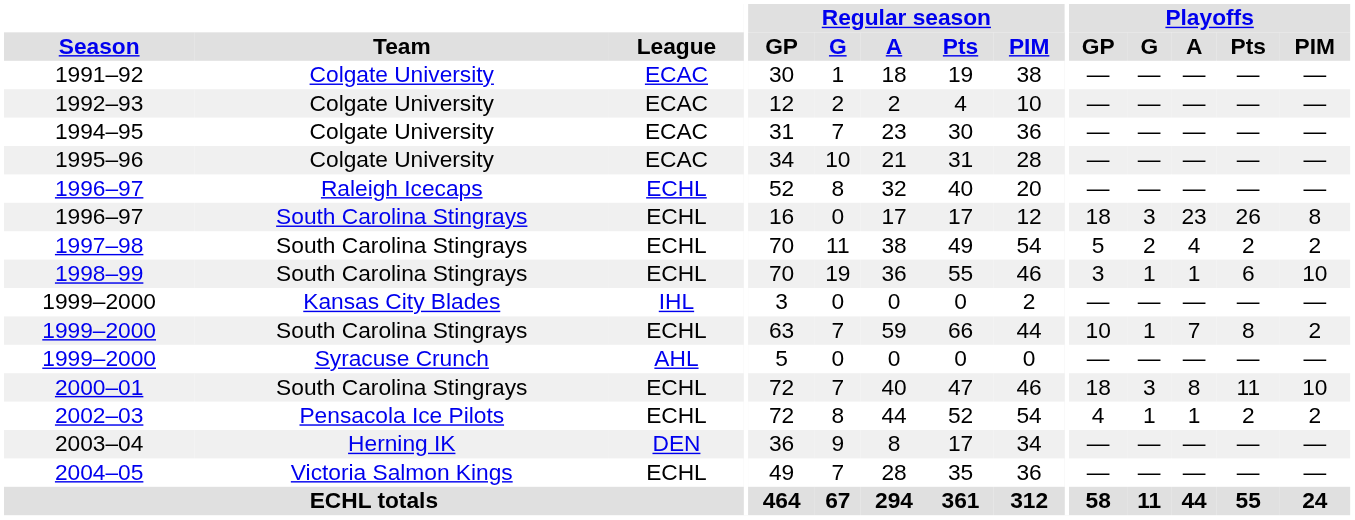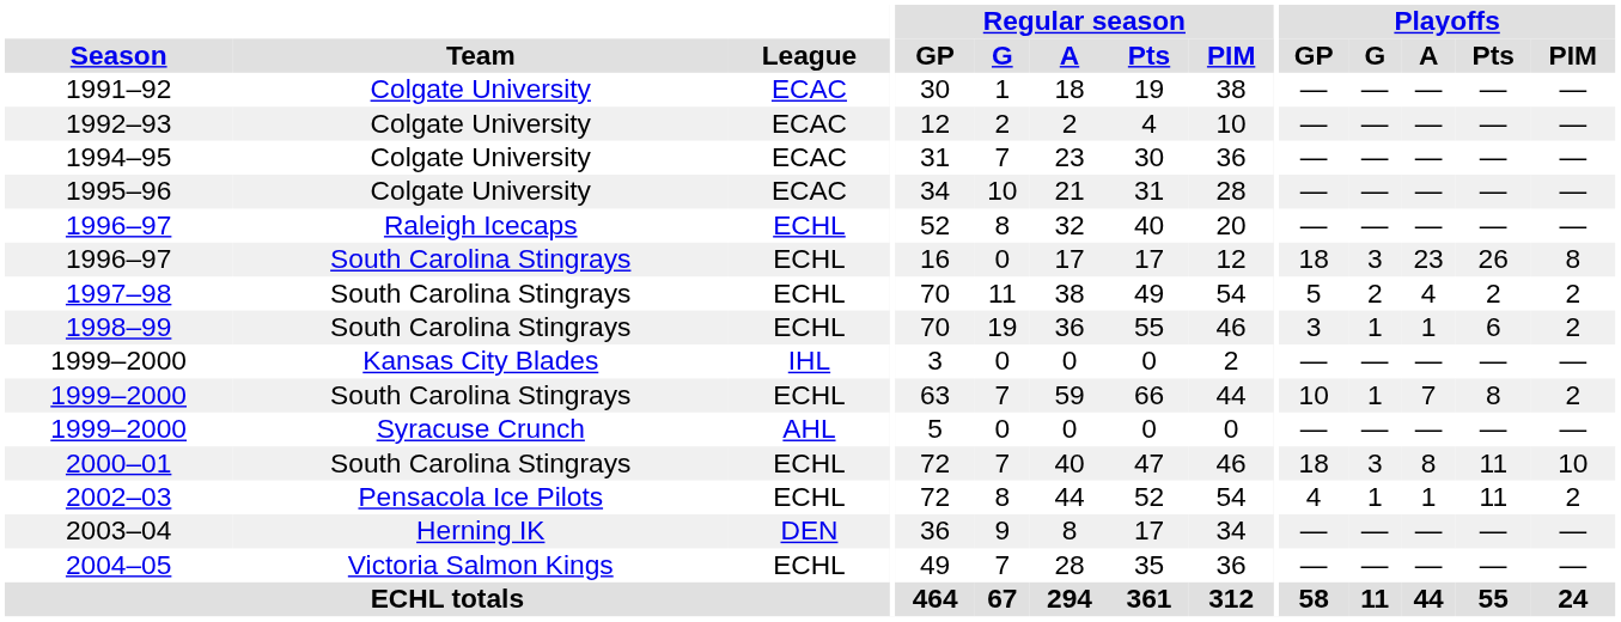 <table border="0" cellpadding="1" cellspacing="0" style="text-align:center; width:75%">
 <tr bgcolor="#e0e0e0">
 <th colspan="3" bgcolor="#ffffff"></th>
 <th rowspan="99" bgcolor="#ffffff"></th>
 <th colspan="5"><a href='#'>Regular season</a></th>
 <th rowspan="99" bgcolor="#ffffff"></th>
 <th colspan="5"><a href='#'>Playoffs</a></th>
 </tr>
 <tr bgcolor="#e0e0e0">
 <th><a href='#'>Season</a></th>
 <th>Team</th>
 <th>League</th>
 <th>GP</th>
 <th><a href='#'>G</a></th>
 <th><a href='#'>A</a></th>
 <th><a href='#'>Pts</a></th>
 <th><a href='#'>PIM</a></th>
 <th>GP</th>
 <th>G</th>
 <th>A</th>
 <th>Pts</th>
 <th>PIM</th>
 </tr>
 <tr ALIGN="center">
 <td>1991–92</td>
 <td><a href='#'>Colgate University</a></td>
 <td><a href='#'>ECAC</a></td>
 <td>30</td>
 <td>1</td>
 <td>18</td>
 <td>19</td>
 <td>38</td>
 <td>—</td>
 <td>—</td>
 <td>—</td>
 <td>—</td>
 <td>—</td>
 </tr>
 <tr ALIGN="center" bgcolor="#f0f0f0">
 <td>1992–93</td>
 <td>Colgate University</td>
 <td>ECAC</td>
 <td>12</td>
 <td>2</td>
 <td>2</td>
 <td>4</td>
 <td>10</td>
 <td>—</td>
 <td>—</td>
 <td>—</td>
 <td>—</td>
 <td>—</td>
 </tr>
 <tr ALIGN="center">
 <td>1994–95</td>
 <td>Colgate University</td>
 <td>ECAC</td>
 <td>31</td>
 <td>7</td>
 <td>23</td>
 <td>30</td>
 <td>36</td>
 <td>—</td>
 <td>—</td>
 <td>—</td>
 <td>—</td>
 <td>—</td>
 </tr>
 <tr ALIGN="center" bgcolor="#f0f0f0">
 <td>1995–96</td>
 <td>Colgate University</td>
 <td>ECAC</td>
 <td>34</td>
 <td>10</td>
 <td>21</td>
 <td>31</td>
 <td>28</td>
 <td>—</td>
 <td>—</td>
 <td>—</td>
 <td>—</td>
 <td>—</td>
 </tr>
 <tr ALIGN="center">
 <td><a href='#'>1996–97</a></td>
 <td><a href='#'>Raleigh Icecaps</a></td>
 <td><a href='#'>ECHL</a></td>
 <td>52</td>
 <td>8</td>
 <td>32</td>
 <td>40</td>
 <td>20</td>
 <td>—</td>
 <td>—</td>
 <td>—</td>
 <td>—</td>
 <td>—</td>
 </tr>
 <tr ALIGN="center" bgcolor="#f0f0f0">
 <td>1996–97</td>
 <td><a href='#'>South Carolina Stingrays</a></td>
 <td>ECHL</td>
 <td>16</td>
 <td>0</td>
 <td>17</td>
 <td>17</td>
 <td>12</td>
 <td>18</td>
 <td>3</td>
 <td>23</td>
 <td>26</td>
 <td>8</td>
 </tr>
 <tr ALIGN="center">
 <td><a href='#'>1997–98</a></td>
 <td>South Carolina Stingrays</td>
 <td>ECHL</td>
 <td>70</td>
 <td>11</td>
 <td>38</td>
 <td>49</td>
 <td>54</td>
 <td>5</td>
 <td>2</td>
 <td>4</td>
 <td>2</td>
 <td>2</td>
 </tr>
 <tr ALIGN="center" bgcolor="#f0f0f0">
 <td><a href='#'>1998–99</a></td>
 <td>South Carolina Stingrays</td>
 <td>ECHL</td>
 <td>70</td>
 <td>19</td>
 <td>36</td>
 <td>55</td>
 <td>46</td>
 <td>3</td>
 <td>1</td>
 <td>1</td>
 <td>6</td>
-<td>10</td>
+<td>2</td>
 </tr>
 <tr ALIGN="center">
 <td>1999–2000</td>
 <td><a href='#'>Kansas City Blades</a></td>
 <td><a href='#'>IHL</a></td>
 <td>3</td>
 <td>0</td>
 <td>0</td>
 <td>0</td>
 <td>2</td>
 <td>—</td>
 <td>—</td>
 <td>—</td>
 <td>—</td>
 <td>—</td>
 </tr>
 <tr ALIGN="center" bgcolor="#f0f0f0">
 <td><a href='#'>1999–2000</a></td>
 <td>South Carolina Stingrays</td>
 <td>ECHL</td>
 <td>63</td>
 <td>7</td>
 <td>59</td>
 <td>66</td>
 <td>44</td>
 <td>10</td>
 <td>1</td>
 <td>7</td>
 <td>8</td>
 <td>2</td>
 </tr>
 <tr ALIGN="center">
 <td><a href='#'>1999–2000</a></td>
 <td><a href='#'>Syracuse Crunch</a></td>
 <td><a href='#'>AHL</a></td>
 <td>5</td>
 <td>0</td>
 <td>0</td>
 <td>0</td>
 <td>0</td>
 <td>—</td>
 <td>—</td>
 <td>—</td>
 <td>—</td>
 <td>—</td>
 </tr>
 <tr ALIGN="center" bgcolor="#f0f0f0">
 <td><a href='#'>2000–01</a></td>
 <td>South Carolina Stingrays</td>
 <td>ECHL</td>
 <td>72</td>
 <td>7</td>
 <td>40</td>
 <td>47</td>
 <td>46</td>
 <td>18</td>
 <td>3</td>
 <td>8</td>
 <td>11</td>
 <td>10</td>
 </tr>
 <tr ALIGN="center">
 <td><a href='#'>2002–03</a></td>
 <td><a href='#'>Pensacola Ice Pilots</a></td>
 <td>ECHL</td>
 <td>72</td>
 <td>8</td>
 <td>44</td>
 <td>52</td>
 <td>54</td>
 <td>4</td>
 <td>1</td>
 <td>1</td>
-<td>2</td>
+<td>11</td>
 <td>2</td>
 </tr>
 <tr ALIGN="center" bgcolor="#f0f0f0">
 <td>2003–04</td>
 <td><a href='#'>Herning IK</a></td>
 <td><a href='#'>DEN</a></td>
 <td>36</td>
 <td>9</td>
 <td>8</td>
 <td>17</td>
 <td>34</td>
 <td>—</td>
 <td>—</td>
 <td>—</td>
 <td>—</td>
 <td>—</td>
 </tr>
 <tr ALIGN="center">
 <td><a href='#'>2004–05</a></td>
 <td><a href='#'>Victoria Salmon Kings</a></td>
 <td>ECHL</td>
 <td>49</td>
 <td>7</td>
 <td>28</td>
 <td>35</td>
 <td>36</td>
 <td>—</td>
 <td>—</td>
 <td>—</td>
 <td>—</td>
 <td>—</td>
 </tr>
 <tr bgcolor="#e0e0e0">
 <th colspan="3">ECHL totals</th>
 <th>464</th>
 <th>67</th>
 <th>294</th>
 <th>361</th>
 <th>312</th>
 <th>58</th>
 <th>11</th>
 <th>44</th>
 <th>55</th>
 <th>24</th>
 </tr>
 </table>
